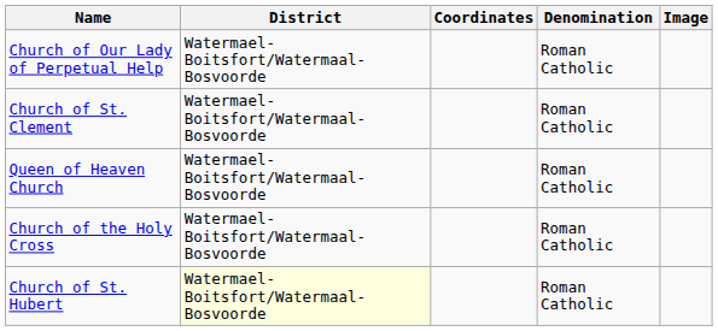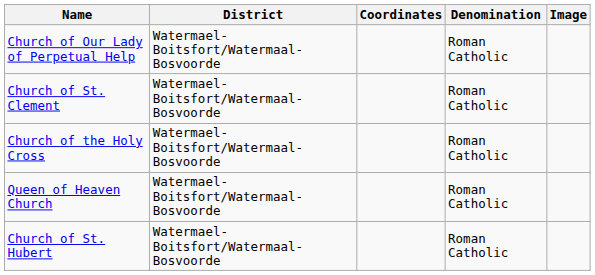 <table class="wikitable sortable">
 <tr>
 <th>Name</th>
 <th>District</th>
 <th>Coordinates</th>
 <th>Denomination</th>
 <th>Image</th>
 </tr>
 <tr>
 <td><a href='#'>Church of Our Lady of Perpetual Help</a></td>
 <td>Watermael-Boitsfort/Watermaal-Bosvoorde</td>
 <td></td>
 <td>Roman Catholic</td>
 <td></td>
 </tr>
 <tr>
 <td><a href='#'>Church of St. Clement</a></td>
 <td>Watermael-Boitsfort/Watermaal-Bosvoorde</td>
 <td></td>
 <td>Roman Catholic</td>
 <td></td>
 </tr>
 <tr>
+<td><a href='#'>Church of the Holy Cross</a></td>
+<td>Watermael-Boitsfort/Watermaal-Bosvoorde</td>
+<td></td>
+<td>Roman Catholic</td>
+<td></td>
+</tr>
+<tr>
 <td><a href='#'>Queen of Heaven Church</a></td>
 <td>Watermael-Boitsfort/Watermaal-Bosvoorde</td>
 <td></td>
 <td>Roman Catholic</td>
 <td></td>
 </tr>
 <tr>
-<td><a href='#'>Church of the Holy Cross</a></td>
+<td><a href='#'>Church of St. Hubert</a></td>
 <td>Watermael-Boitsfort/Watermaal-Bosvoorde</td>
 <td></td>
 <td>Roman Catholic</td>
 <td></td>
 </tr>
-<tr>
-<td><a href='#'>Church of St. Hubert</a></td>
-<td style="background: lightyellow;">Watermael-Boitsfort/Watermaal-Bosvoorde</td>
-<td></td>
-<td>Roman Catholic</td>
-<td></td>
-</tr>
 </table>
